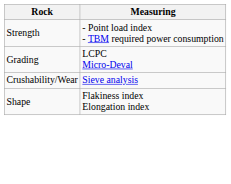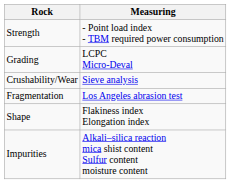 <table class="wikitable">
 <tr>
 <th>Rock</th>
 <th>Measuring</th>
 </tr>
 <tr>
 <td>Strength</td>
 <td>- Point load index<br>- <a href='#'>TBM</a> required power consumption</td>
 </tr>
 <tr>
 <td>Grading</td>
 <td>LCPC<br><a href='#'>Micro-Deval</a></td>
 </tr>
 <tr>
 <td>Crushability/Wear</td>
 <td><a href='#'>Sieve analysis</a></td>
 </tr>
 <tr>
+<td>Fragmentation</td>
+<td><a href='#'>Los Angeles abrasion test</a></td>
+</tr>
+<tr>
 <td>Shape</td>
 <td>Flakiness index<br>Elongation index</td>
 </tr>
+<tr>
+<td>Impurities</td>
+<td><a href='#'>Alkali–silica reaction</a><br><a href='#'>mica</a> shist content<br><a href='#'>Sulfur</a> content<br>moisture content</td>
+</tr>
 </table>
